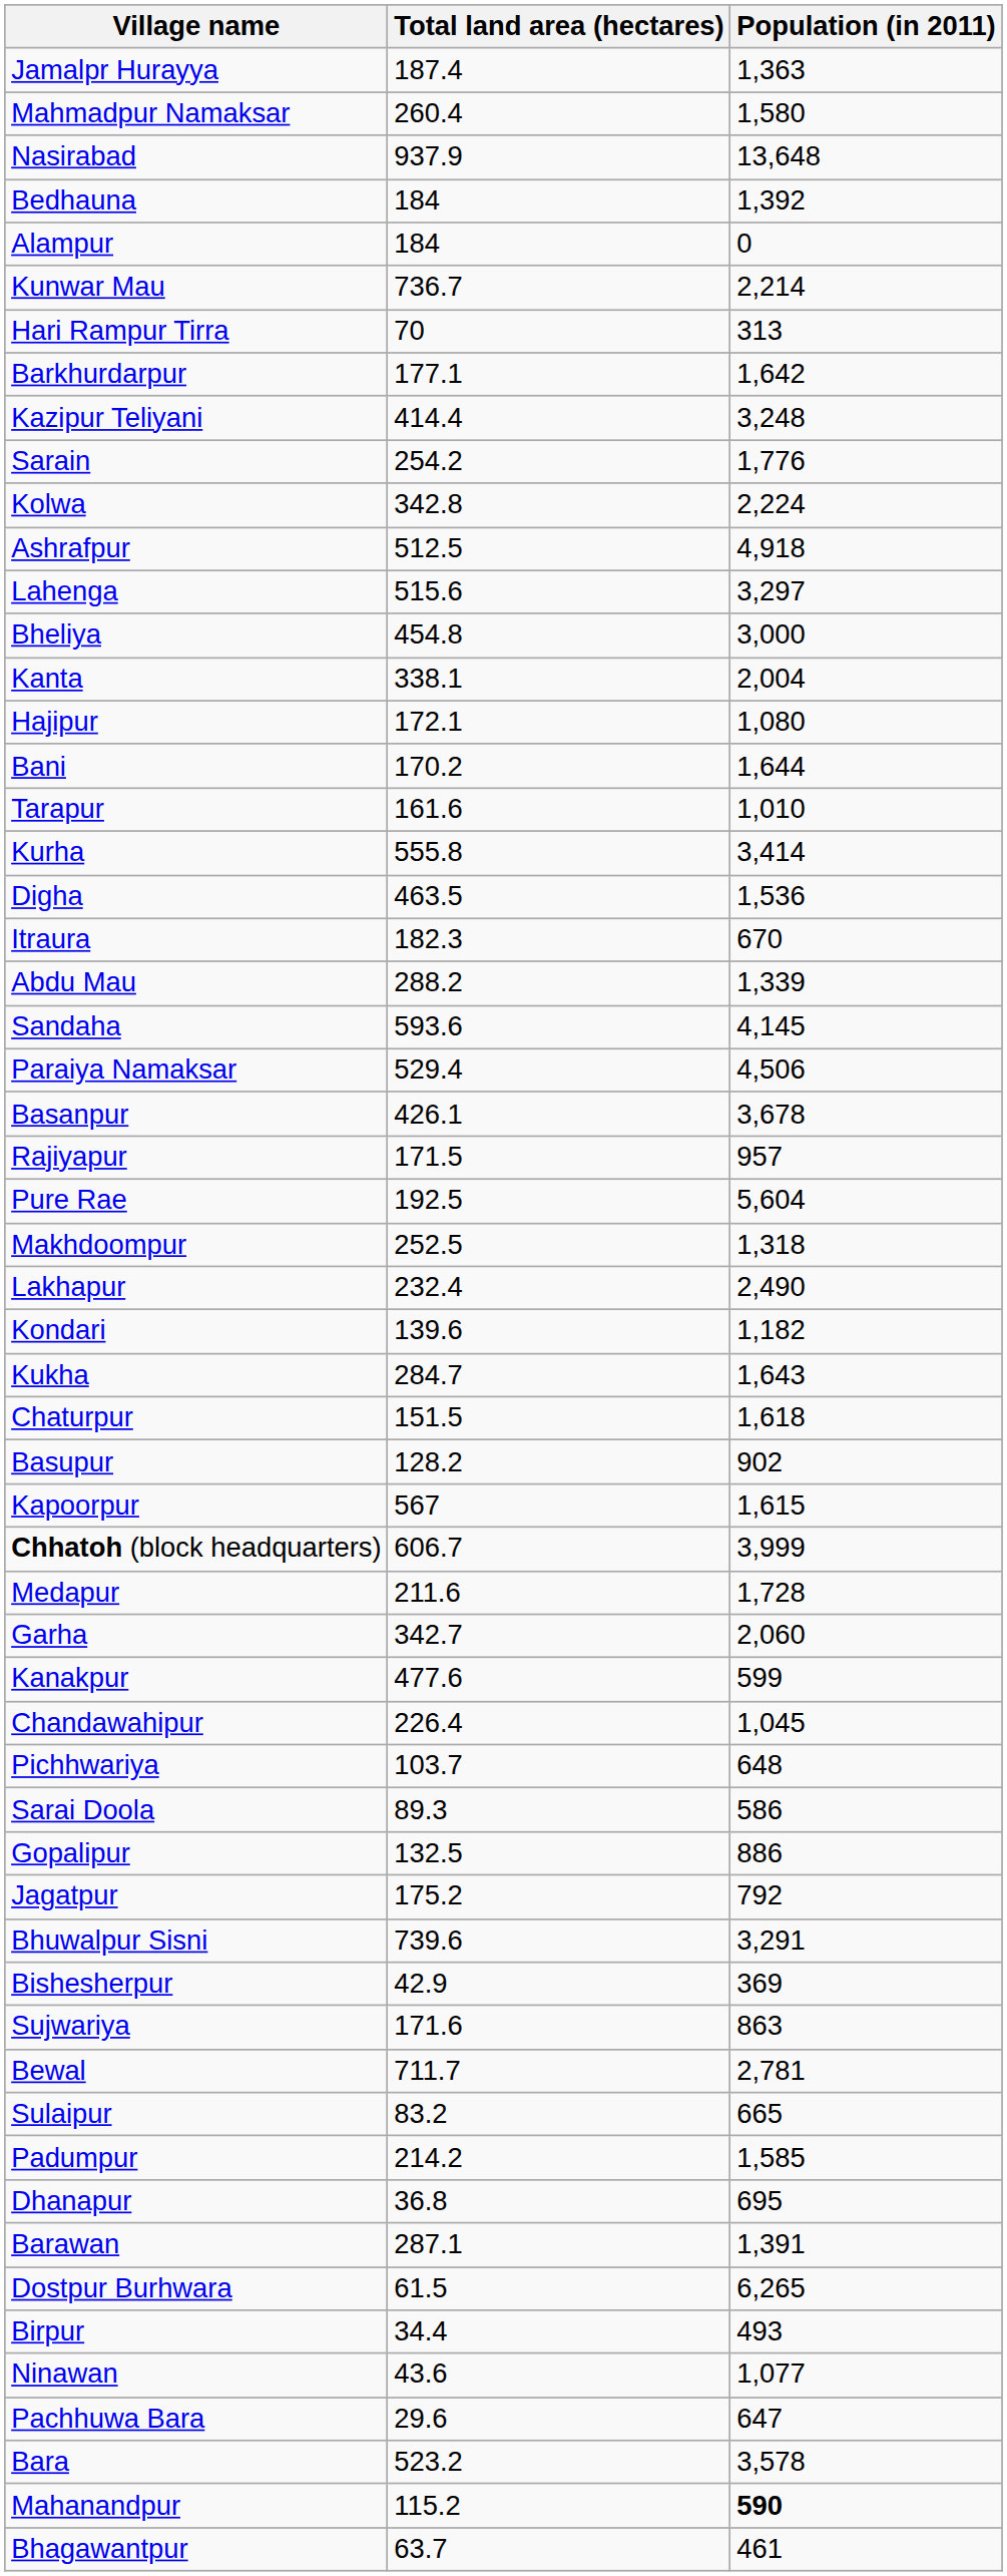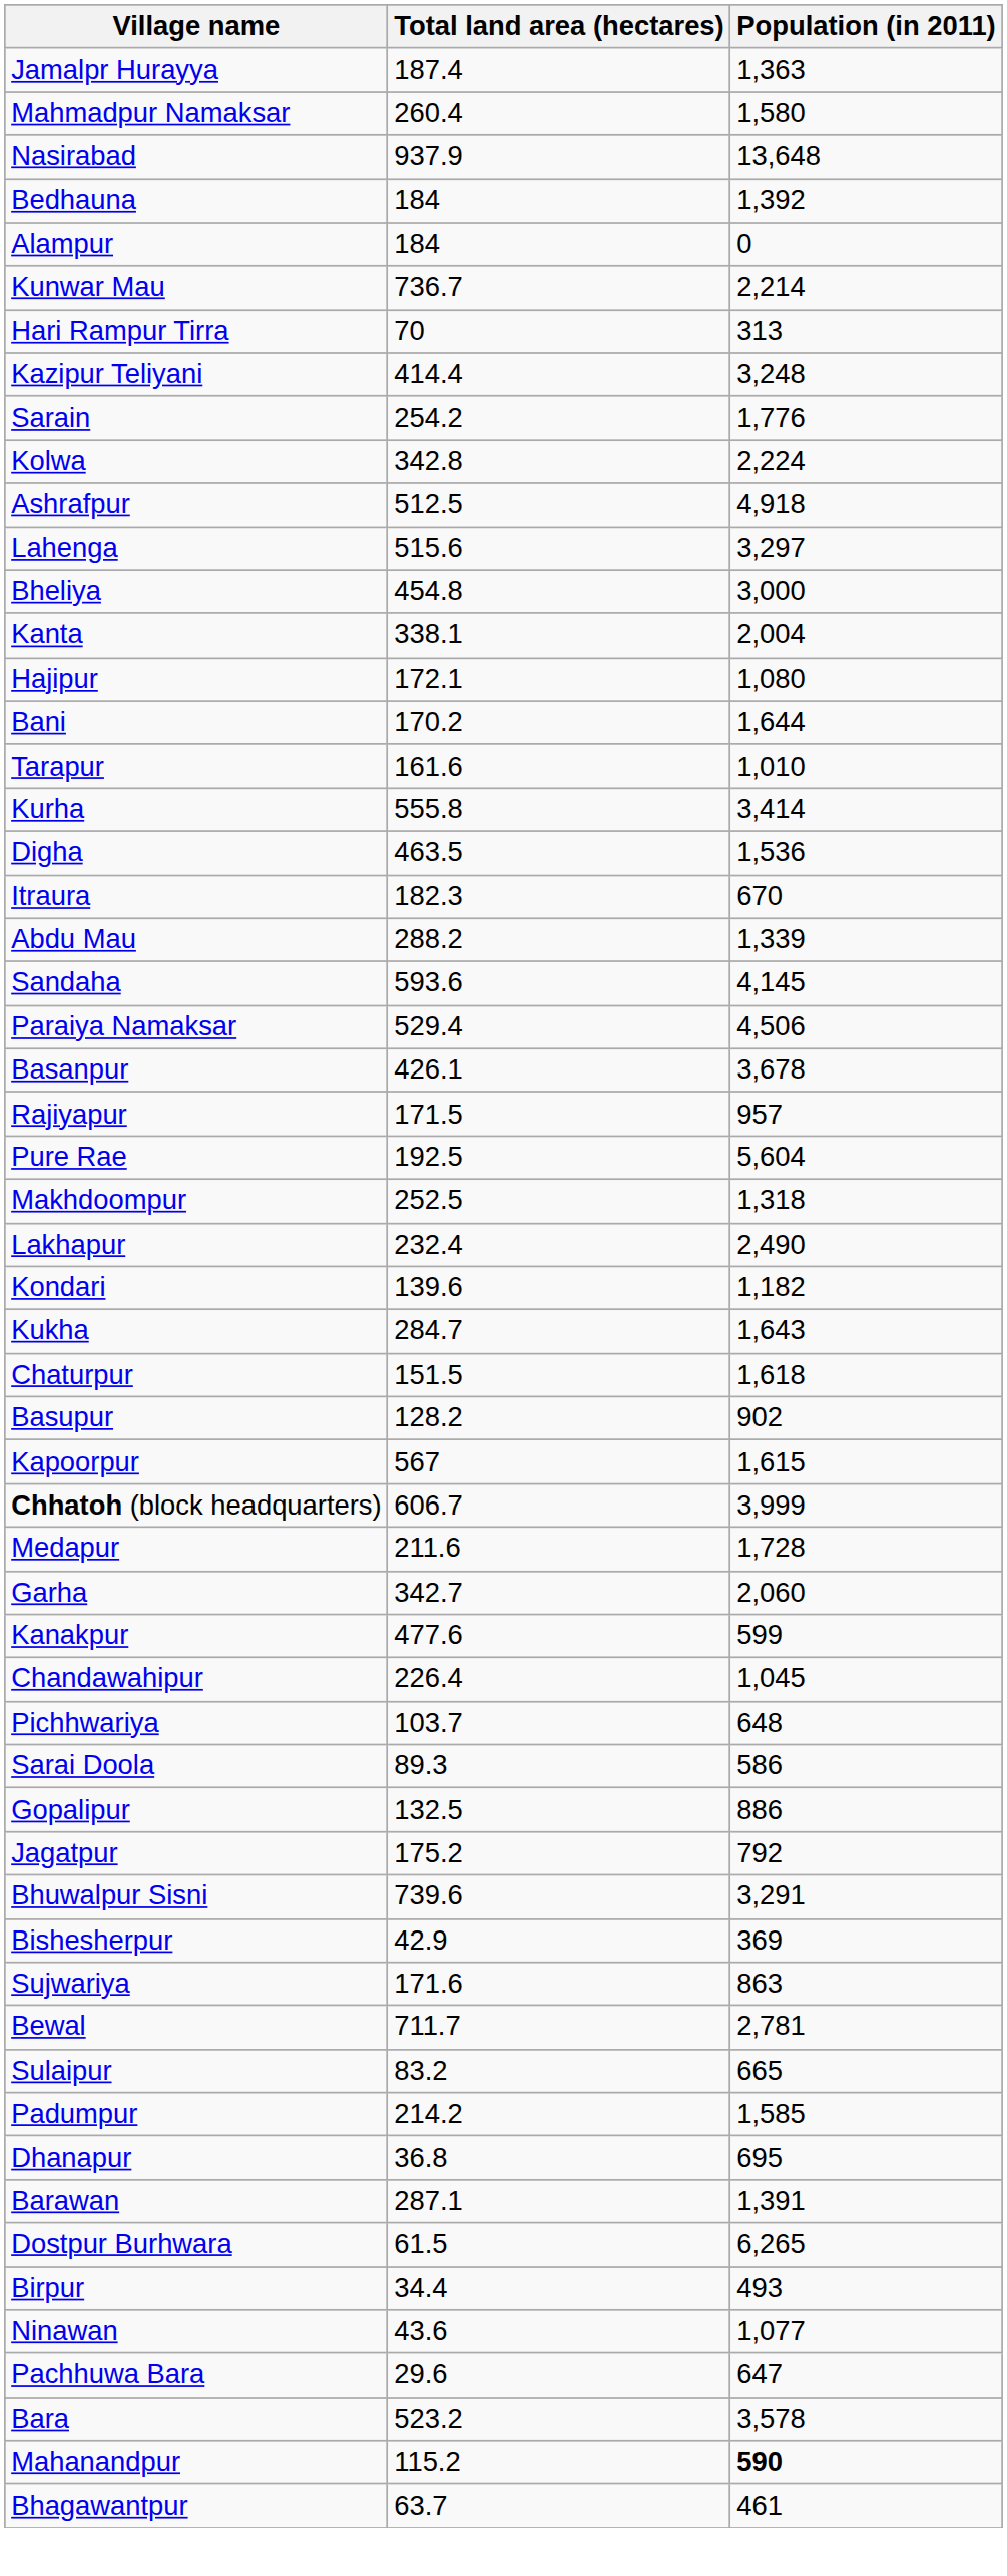 <table class="wikitable sortable">
 <tr>
 <th>Village name</th>
 <th>Total land area (hectares)</th>
 <th>Population (in 2011)</th>
 </tr>
 <tr>
 <td><a href='#'>Jamalpr Hurayya</a></td>
 <td>187.4</td>
 <td>1,363</td>
 </tr>
 <tr>
 <td><a href='#'>Mahmadpur Namaksar</a></td>
 <td>260.4</td>
 <td>1,580</td>
 </tr>
 <tr>
 <td><a href='#'>Nasirabad</a></td>
 <td>937.9</td>
 <td>13,648</td>
 </tr>
 <tr>
 <td><a href='#'>Bedhauna</a></td>
 <td>184</td>
 <td>1,392</td>
 </tr>
 <tr>
 <td><a href='#'>Alampur</a></td>
 <td>184</td>
 <td>0</td>
 </tr>
 <tr>
 <td><a href='#'>Kunwar Mau</a></td>
 <td>736.7</td>
 <td>2,214</td>
 </tr>
 <tr>
 <td><a href='#'>Hari Rampur Tirra</a></td>
 <td>70</td>
 <td>313</td>
-</tr>
-<tr>
-<td><a href='#'>Barkhurdarpur</a></td>
-<td>177.1</td>
-<td>1,642</td>
 </tr>
 <tr>
 <td><a href='#'>Kazipur Teliyani</a></td>
 <td>414.4</td>
 <td>3,248</td>
 </tr>
 <tr>
 <td><a href='#'>Sarain</a></td>
 <td>254.2</td>
 <td>1,776</td>
 </tr>
 <tr>
 <td><a href='#'>Kolwa</a></td>
 <td>342.8</td>
 <td>2,224</td>
 </tr>
 <tr>
 <td><a href='#'>Ashrafpur</a></td>
 <td>512.5</td>
 <td>4,918</td>
 </tr>
 <tr>
 <td><a href='#'>Lahenga</a></td>
 <td>515.6</td>
 <td>3,297</td>
 </tr>
 <tr>
 <td><a href='#'>Bheliya</a></td>
 <td>454.8</td>
 <td>3,000</td>
 </tr>
 <tr>
 <td><a href='#'>Kanta</a></td>
 <td>338.1</td>
 <td>2,004</td>
 </tr>
 <tr>
 <td><a href='#'>Hajipur</a></td>
 <td>172.1</td>
 <td>1,080</td>
 </tr>
 <tr>
 <td><a href='#'>Bani</a></td>
 <td>170.2</td>
 <td>1,644</td>
 </tr>
 <tr>
 <td><a href='#'>Tarapur</a></td>
 <td>161.6</td>
 <td>1,010</td>
 </tr>
 <tr>
 <td><a href='#'>Kurha</a></td>
 <td>555.8</td>
 <td>3,414</td>
 </tr>
 <tr>
 <td><a href='#'>Digha</a></td>
 <td>463.5</td>
 <td>1,536</td>
 </tr>
 <tr>
 <td><a href='#'>Itraura</a></td>
 <td>182.3</td>
 <td>670</td>
 </tr>
 <tr>
 <td><a href='#'>Abdu Mau</a></td>
 <td>288.2</td>
 <td>1,339</td>
 </tr>
 <tr>
 <td><a href='#'>Sandaha</a></td>
 <td>593.6</td>
 <td>4,145</td>
 </tr>
 <tr>
 <td><a href='#'>Paraiya Namaksar</a></td>
 <td>529.4</td>
 <td>4,506</td>
 </tr>
 <tr>
 <td><a href='#'>Basanpur</a></td>
 <td>426.1</td>
 <td>3,678</td>
 </tr>
 <tr>
 <td><a href='#'>Rajiyapur</a></td>
 <td>171.5</td>
 <td>957</td>
 </tr>
 <tr>
 <td><a href='#'>Pure Rae</a></td>
 <td>192.5</td>
 <td>5,604</td>
 </tr>
 <tr>
 <td><a href='#'>Makhdoompur</a></td>
 <td>252.5</td>
 <td>1,318</td>
 </tr>
 <tr>
 <td><a href='#'>Lakhapur</a></td>
 <td>232.4</td>
 <td>2,490</td>
 </tr>
 <tr>
 <td><a href='#'>Kondari</a></td>
 <td>139.6</td>
 <td>1,182</td>
 </tr>
 <tr>
 <td><a href='#'>Kukha</a></td>
 <td>284.7</td>
 <td>1,643</td>
 </tr>
 <tr>
 <td><a href='#'>Chaturpur</a></td>
 <td>151.5</td>
 <td>1,618</td>
 </tr>
 <tr>
 <td><a href='#'>Basupur</a></td>
 <td>128.2</td>
 <td>902</td>
 </tr>
 <tr>
 <td><a href='#'>Kapoorpur</a></td>
 <td>567</td>
 <td>1,615</td>
 </tr>
 <tr>
 <td><strong>Chhatoh</strong> (block headquarters)</td>
 <td>606.7</td>
 <td>3,999</td>
 </tr>
 <tr>
 <td><a href='#'>Medapur</a></td>
 <td>211.6</td>
 <td>1,728</td>
 </tr>
 <tr>
 <td><a href='#'>Garha</a></td>
 <td>342.7</td>
 <td>2,060</td>
 </tr>
 <tr>
 <td><a href='#'>Kanakpur</a></td>
 <td>477.6</td>
 <td>599</td>
 </tr>
 <tr>
 <td><a href='#'>Chandawahipur</a></td>
 <td>226.4</td>
 <td>1,045</td>
 </tr>
 <tr>
 <td><a href='#'>Pichhwariya</a></td>
 <td>103.7</td>
 <td>648</td>
 </tr>
 <tr>
 <td><a href='#'>Sarai Doola</a></td>
 <td>89.3</td>
 <td>586</td>
 </tr>
 <tr>
 <td><a href='#'>Gopalipur</a></td>
 <td>132.5</td>
 <td>886</td>
 </tr>
 <tr>
 <td><a href='#'>Jagatpur</a></td>
 <td>175.2</td>
 <td>792</td>
 </tr>
 <tr>
 <td><a href='#'>Bhuwalpur Sisni</a></td>
 <td>739.6</td>
 <td>3,291</td>
 </tr>
 <tr>
 <td><a href='#'>Bishesherpur</a></td>
 <td>42.9</td>
 <td>369</td>
 </tr>
 <tr>
 <td><a href='#'>Sujwariya</a></td>
 <td>171.6</td>
 <td>863</td>
 </tr>
 <tr>
 <td><a href='#'>Bewal</a></td>
 <td>711.7</td>
 <td>2,781</td>
 </tr>
 <tr>
 <td><a href='#'>Sulaipur</a></td>
 <td>83.2</td>
 <td>665</td>
 </tr>
 <tr>
 <td><a href='#'>Padumpur</a></td>
 <td>214.2</td>
 <td>1,585</td>
 </tr>
 <tr>
 <td><a href='#'>Dhanapur</a></td>
 <td>36.8</td>
 <td>695</td>
 </tr>
 <tr>
 <td><a href='#'>Barawan</a></td>
 <td>287.1</td>
 <td>1,391</td>
 </tr>
 <tr>
 <td><a href='#'>Dostpur Burhwara</a></td>
 <td>61.5</td>
 <td>6,265</td>
 </tr>
 <tr>
 <td><a href='#'>Birpur</a></td>
 <td>34.4</td>
 <td>493</td>
 </tr>
 <tr>
 <td><a href='#'>Ninawan</a></td>
 <td>43.6</td>
 <td>1,077</td>
 </tr>
 <tr>
 <td><a href='#'>Pachhuwa Bara</a></td>
 <td>29.6</td>
 <td>647</td>
 </tr>
 <tr>
 <td><a href='#'>Bara</a></td>
 <td>523.2</td>
 <td>3,578</td>
 </tr>
 <tr>
 <td><a href='#'>Mahanandpur</a></td>
 <td>115.2</td>
 <td><strong>590</strong></td>
 </tr>
 <tr>
 <td><a href='#'>Bhagawantpur</a></td>
 <td>63.7</td>
 <td>461</td>
 </tr>
 </table>
